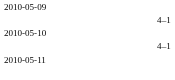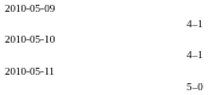 <table style="font-size:90%">
 <tr>
 <th width=200></th>
 <th width=100></th>
 <th width=200></th>
 </tr>
 <tr>
 <td colspan=3>2010-05-09</td>
 </tr>
 <tr>
 <td align=right></td>
 <td align=center>4–1</td>
 <td></td>
 </tr>
 <tr>
 <td colspan=3>2010-05-10</td>
 </tr>
 <tr>
 <td align=right></td>
 <td align=center>4–1</td>
 <td></td>
 </tr>
 <tr>
 <td colspan=3>2010-05-11</td>
 </tr>
+<tr>
+<td align=right></td>
+<td align=center>5–0</td>
+<td></td>
+</tr>
 </table>
